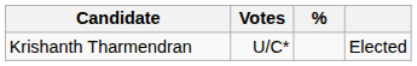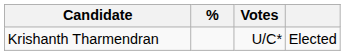 <table class="wikitable" border="1" style="text-align:right;">
 <tr>
 <th align=left width="200">Candidate</th>
+<th align=left width="40">%</th>
 <th align=left width="50">Votes</th>
-<th align=left width="40">%</th>
 <th align=left width="50"></th>
 </tr>
 <tr>
 <td align=left>Krishanth Tharmendran</td>
+<td></td>
 <td>U/C*</td>
-<td></td>
 <td align=left>Elected</td>
 </tr>
 </table>
